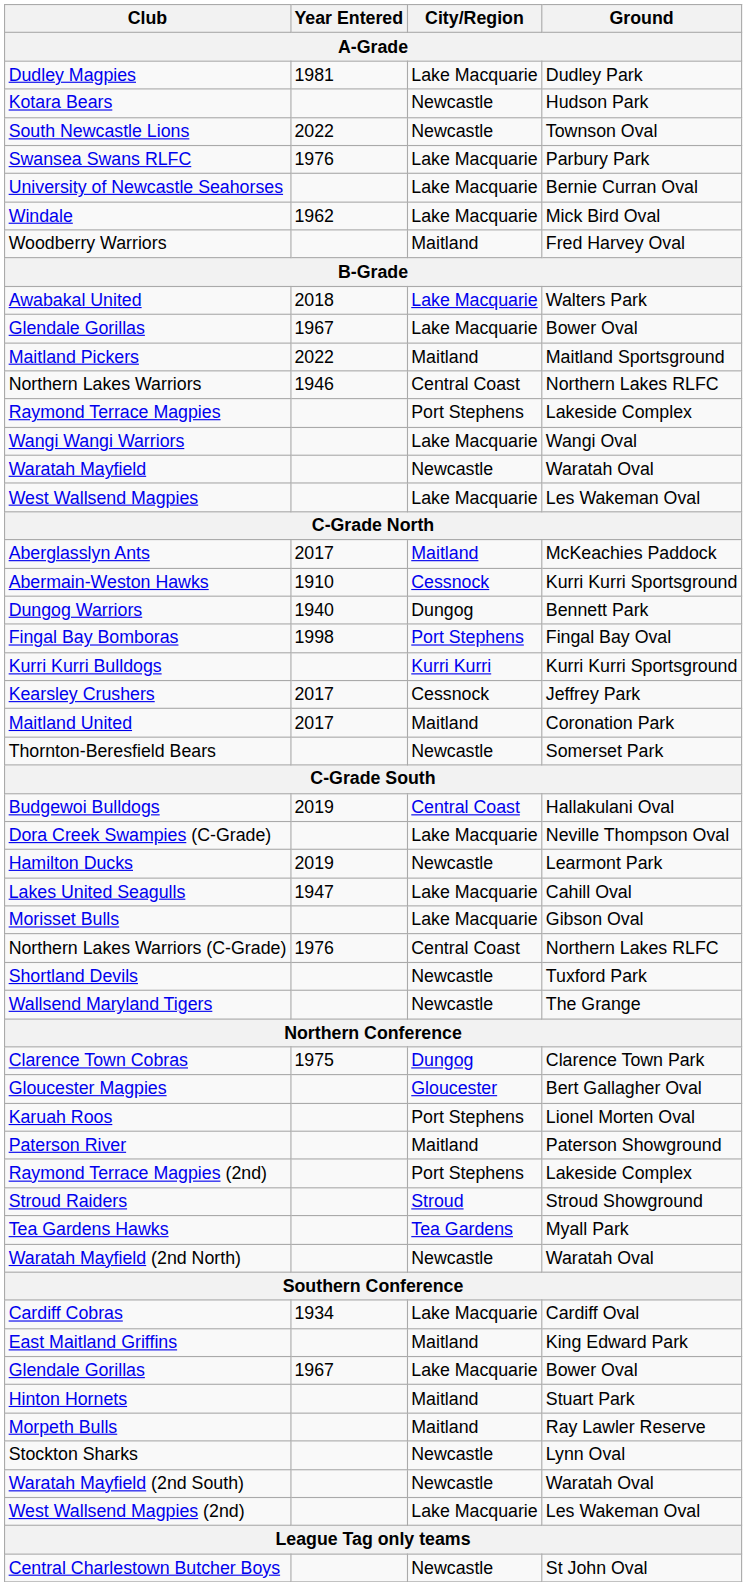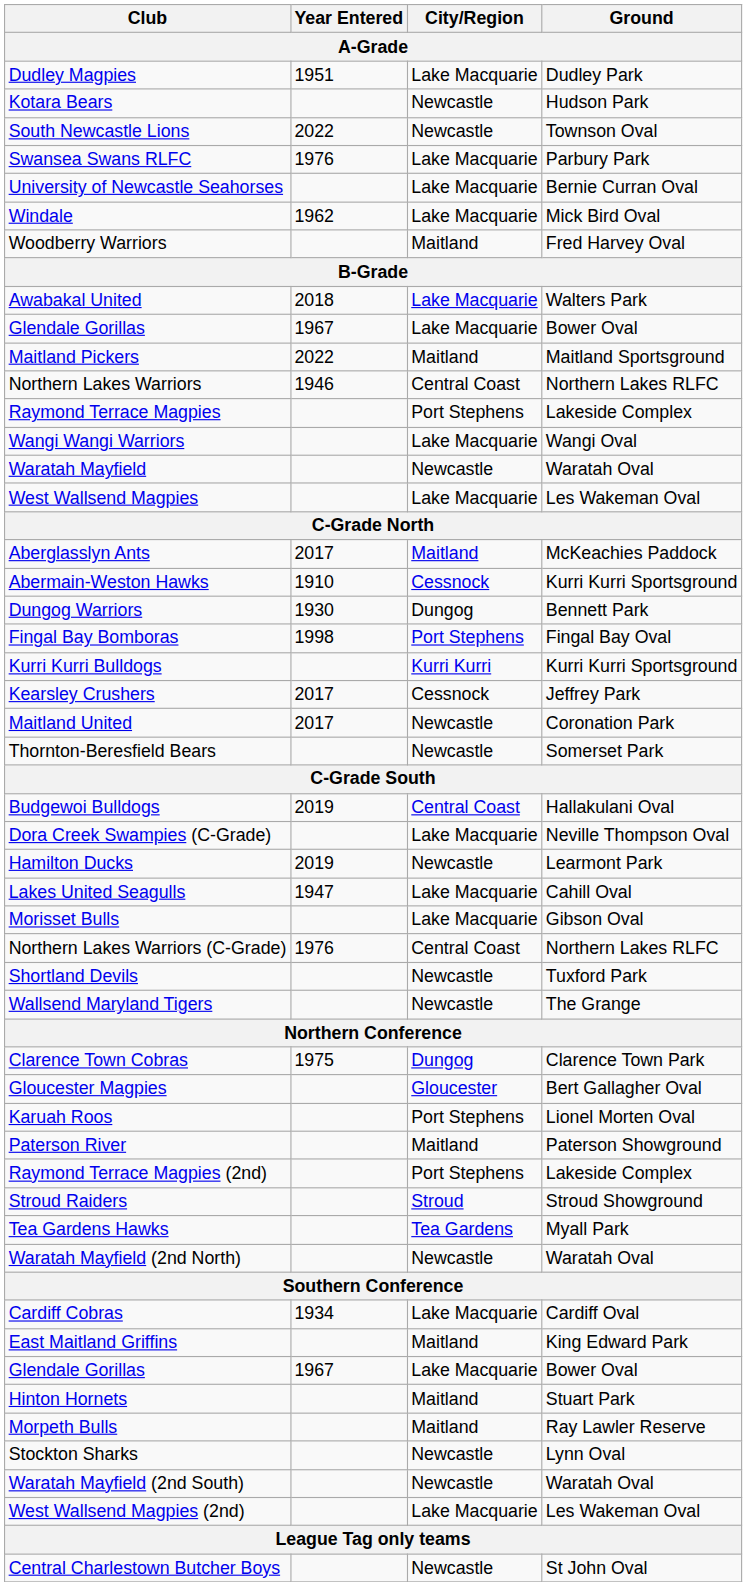 <table class="wikitable sortable">
 <tr>
 <th>Club</th>
 <th>Year Entered</th>
 <th>City/Region</th>
 <th>Ground</th>
 </tr>
 <tr>
 <th colspan="4">A-Grade</th>
 </tr>
 <tr>
 <td> <a href='#'>Dudley Magpies</a></td>
-<td>1981</td>
+<td>1951</td>
 <td>Lake Macquarie</td>
 <td>Dudley Park</td>
 </tr>
 <tr>
 <td> <a href='#'>Kotara Bears</a></td>
 <td></td>
 <td>Newcastle</td>
 <td>Hudson Park</td>
 </tr>
 <tr>
 <td> <a href='#'>South Newcastle Lions</a></td>
 <td>2022</td>
 <td>Newcastle</td>
 <td>Townson Oval</td>
 </tr>
 <tr>
 <td> <a href='#'>Swansea Swans RLFC</a></td>
 <td>1976</td>
 <td>Lake Macquarie</td>
 <td>Parbury Park</td>
 </tr>
 <tr>
 <td> <a href='#'>University of Newcastle Seahorses</a></td>
 <td></td>
 <td>Lake Macquarie</td>
 <td>Bernie Curran Oval</td>
 </tr>
 <tr>
 <td> <a href='#'>Windale</a></td>
 <td>1962</td>
 <td>Lake Macquarie</td>
 <td>Mick Bird Oval</td>
 </tr>
 <tr>
 <td> Woodberry Warriors</td>
 <td></td>
 <td>Maitland</td>
 <td>Fred Harvey Oval</td>
 </tr>
 <tr>
 <th colspan="4">B-Grade</th>
 </tr>
 <tr>
 <td> <a href='#'>Awabakal United</a></td>
 <td>2018</td>
 <td><a href='#'>Lake Macquarie</a></td>
 <td>Walters Park</td>
 </tr>
 <tr>
 <td> <a href='#'>Glendale Gorillas</a></td>
 <td>1967</td>
 <td>Lake Macquarie</td>
 <td>Bower Oval</td>
 </tr>
 <tr>
 <td> <a href='#'>Maitland Pickers</a></td>
 <td>2022</td>
 <td>Maitland</td>
 <td>Maitland Sportsground</td>
 </tr>
 <tr>
 <td> Northern Lakes Warriors</td>
 <td>1946</td>
 <td>Central Coast</td>
 <td>Northern Lakes RLFC</td>
 </tr>
 <tr>
 <td> <a href='#'>Raymond Terrace Magpies</a></td>
 <td></td>
 <td>Port Stephens</td>
 <td>Lakeside Complex</td>
 </tr>
 <tr>
 <td> <a href='#'>Wangi Wangi Warriors</a></td>
 <td></td>
 <td>Lake Macquarie</td>
 <td>Wangi Oval</td>
 </tr>
 <tr>
 <td> <a href='#'>Waratah Mayfield</a></td>
 <td></td>
 <td>Newcastle</td>
 <td>Waratah Oval</td>
 </tr>
 <tr>
 <td> <a href='#'>West Wallsend Magpies</a></td>
 <td></td>
 <td>Lake Macquarie</td>
 <td>Les Wakeman Oval</td>
 </tr>
 <tr>
 <th colspan="4">C-Grade North</th>
 </tr>
 <tr>
 <td> <a href='#'>Aberglasslyn Ants</a></td>
 <td>2017</td>
 <td><a href='#'>Maitland</a></td>
 <td>McKeachies Paddock</td>
 </tr>
 <tr>
 <td> <a href='#'>Abermain-Weston Hawks</a></td>
 <td>1910</td>
 <td><a href='#'>Cessnock</a></td>
 <td>Kurri Kurri Sportsground</td>
 </tr>
 <tr>
 <td> <a href='#'>Dungog Warriors</a></td>
-<td>1940</td>
+<td>1930</td>
 <td>Dungog</td>
 <td>Bennett Park</td>
 </tr>
 <tr>
 <td> <a href='#'>Fingal Bay Bomboras</a></td>
 <td>1998</td>
 <td><a href='#'>Port Stephens</a></td>
 <td>Fingal Bay Oval</td>
 </tr>
 <tr>
 <td> <a href='#'>Kurri Kurri Bulldogs</a></td>
 <td></td>
 <td><a href='#'>Kurri Kurri</a></td>
 <td>Kurri Kurri Sportsground</td>
 </tr>
 <tr>
 <td> <a href='#'>Kearsley Crushers</a></td>
 <td>2017</td>
 <td>Cessnock</td>
 <td>Jeffrey Park</td>
 </tr>
 <tr>
 <td> <a href='#'>Maitland United</a></td>
 <td>2017</td>
-<td>Maitland</td>
+<td>Newcastle</td>
 <td>Coronation Park</td>
 </tr>
 <tr>
 <td> Thornton-Beresfield Bears</td>
 <td></td>
 <td>Newcastle</td>
 <td>Somerset Park</td>
 </tr>
 <tr>
 <th colspan="4">C-Grade South</th>
 </tr>
 <tr>
 <td> <a href='#'>Budgewoi Bulldogs</a></td>
 <td>2019</td>
 <td><a href='#'>Central Coast</a></td>
 <td>Hallakulani Oval</td>
 </tr>
 <tr>
 <td> <a href='#'>Dora Creek Swampies</a> (C-Grade)</td>
 <td></td>
 <td>Lake Macquarie</td>
 <td>Neville Thompson Oval</td>
 </tr>
 <tr>
 <td> <a href='#'>Hamilton Ducks</a></td>
 <td>2019</td>
 <td>Newcastle</td>
 <td>Learmont Park</td>
 </tr>
 <tr>
 <td> <a href='#'>Lakes United Seagulls</a></td>
 <td>1947</td>
 <td>Lake Macquarie</td>
 <td>Cahill Oval</td>
 </tr>
 <tr>
 <td> <a href='#'>Morisset Bulls</a></td>
 <td></td>
 <td>Lake Macquarie</td>
 <td>Gibson Oval</td>
 </tr>
 <tr>
 <td> Northern Lakes Warriors (C-Grade)</td>
 <td>1976</td>
 <td>Central Coast</td>
 <td>Northern Lakes RLFC</td>
 </tr>
 <tr>
 <td> <a href='#'>Shortland Devils</a></td>
 <td></td>
 <td>Newcastle</td>
 <td>Tuxford Park</td>
 </tr>
 <tr>
 <td> <a href='#'>Wallsend Maryland Tigers</a></td>
 <td></td>
 <td>Newcastle</td>
 <td>The Grange</td>
 </tr>
 <tr>
 <th colspan="4">Northern Conference</th>
 </tr>
 <tr>
 <td> <a href='#'>Clarence Town Cobras</a></td>
 <td>1975</td>
 <td><a href='#'>Dungog</a></td>
 <td>Clarence Town Park</td>
 </tr>
 <tr>
 <td> <a href='#'>Gloucester Magpies</a></td>
 <td></td>
 <td><a href='#'>Gloucester</a></td>
 <td>Bert Gallagher Oval</td>
 </tr>
 <tr>
 <td> <a href='#'>Karuah Roos</a></td>
 <td></td>
 <td>Port Stephens</td>
 <td>Lionel Morten Oval</td>
 </tr>
 <tr>
 <td> <a href='#'>Paterson River</a></td>
 <td></td>
 <td>Maitland</td>
 <td>Paterson Showground</td>
 </tr>
 <tr>
 <td> <a href='#'>Raymond Terrace Magpies</a> (2nd)</td>
 <td></td>
 <td>Port Stephens</td>
 <td>Lakeside Complex</td>
 </tr>
 <tr>
 <td> <a href='#'>Stroud Raiders</a></td>
 <td></td>
 <td><a href='#'>Stroud</a></td>
 <td>Stroud Showground</td>
 </tr>
 <tr>
 <td> <a href='#'>Tea Gardens Hawks</a></td>
 <td></td>
 <td><a href='#'>Tea Gardens</a></td>
 <td>Myall Park</td>
 </tr>
 <tr>
 <td> <a href='#'>Waratah Mayfield</a> (2nd North)</td>
 <td></td>
 <td>Newcastle</td>
 <td>Waratah Oval</td>
 </tr>
 <tr>
 <th colspan="4">Southern Conference</th>
 </tr>
 <tr>
 <td> <a href='#'>Cardiff Cobras</a></td>
 <td>1934</td>
 <td>Lake Macquarie</td>
 <td>Cardiff Oval</td>
 </tr>
 <tr>
 <td> <a href='#'>East Maitland Griffins</a></td>
 <td></td>
 <td>Maitland</td>
 <td>King Edward Park</td>
 </tr>
 <tr>
 <td> <a href='#'>Glendale Gorillas</a></td>
 <td>1967</td>
 <td>Lake Macquarie</td>
 <td>Bower Oval</td>
 </tr>
 <tr>
 <td> <a href='#'>Hinton Hornets</a></td>
 <td></td>
 <td>Maitland</td>
 <td>Stuart Park</td>
 </tr>
 <tr>
 <td> <a href='#'>Morpeth Bulls</a></td>
 <td></td>
 <td>Maitland</td>
 <td>Ray Lawler Reserve</td>
 </tr>
 <tr>
 <td> Stockton Sharks</td>
 <td></td>
 <td>Newcastle</td>
 <td>Lynn Oval</td>
 </tr>
 <tr>
 <td> <a href='#'>Waratah Mayfield</a> (2nd South)</td>
 <td></td>
 <td>Newcastle</td>
 <td>Waratah Oval</td>
 </tr>
 <tr>
 <td> <a href='#'>West Wallsend Magpies</a> (2nd)</td>
 <td></td>
 <td>Lake Macquarie</td>
 <td>Les Wakeman Oval</td>
 </tr>
 <tr>
 <th colspan="4">League Tag only teams</th>
 </tr>
 <tr>
 <td> <a href='#'>Central Charlestown Butcher Boys</a></td>
 <td></td>
 <td>Newcastle</td>
 <td>St John Oval</td>
 </tr>
 </table>
